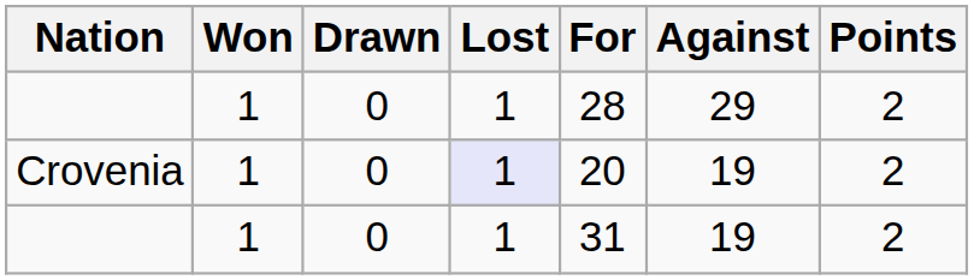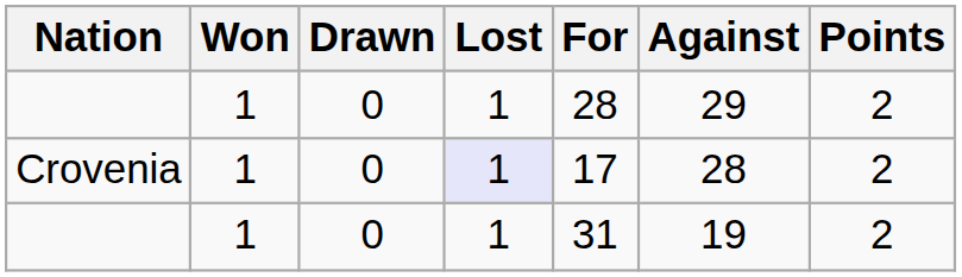 <table class="wikitable" style="text-align: center;">
 <tr>
 <th>Nation</th>
 <th>Won</th>
 <th>Drawn</th>
 <th>Lost</th>
 <th>For</th>
 <th>Against</th>
 <th>Points</th>
 </tr>
 <tr>
 <td align="left"></td>
 <td>1</td>
 <td>0</td>
 <td>1</td>
 <td>28</td>
 <td>29</td>
 <td>2</td>
 </tr>
 <tr>
 <td align="left">Crovenia</td>
 <td>1</td>
 <td>0</td>
 <td style="background: lavender;">1</td>
-<td>20</td>
-<td>19</td>
+<td>17</td>
+<td>28</td>
 <td>2</td>
 </tr>
 <tr>
 <td align="left"> </td>
 <td>1</td>
 <td>0</td>
 <td>1</td>
 <td>31</td>
 <td>19</td>
 <td>2</td>
 </tr>
 </table>
